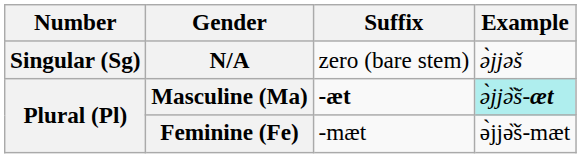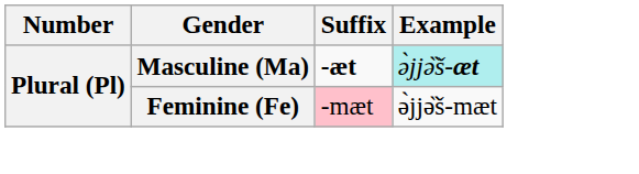 <table class="wikitable">
 <tr>
 <th>Number</th>
 <th>Gender</th>
 <th>Suffix</th>
 <th>Example</th>
-</tr>
-<tr>
-<th><strong>Singular (Sg)</strong></th>
-<th>N/A</th>
-<td>zero (bare stem)</td>
-<td><em>ə̀jjəš</em></td>
 </tr>
 <tr>
 <th rowspan="2"><strong>Plural (Pl)</strong></th>
 <th>Masculine (Ma)</th>
 <td><strong>-æt</strong></td>
 <td style="background: paleturquoise;"><em>ə̀jjə̏š-<strong>æt<strong><em></td>
 </tr>
 <tr>
 <th>Feminine (Fe)</th>
-<td></strong>-mæt<strong></td>
+<td style="background: pink;"></strong>-mæt<strong></td>
 <td></em>ə̀jjə̏š</strong>-mæt</em></strong></td>
 </tr>
 </table>
